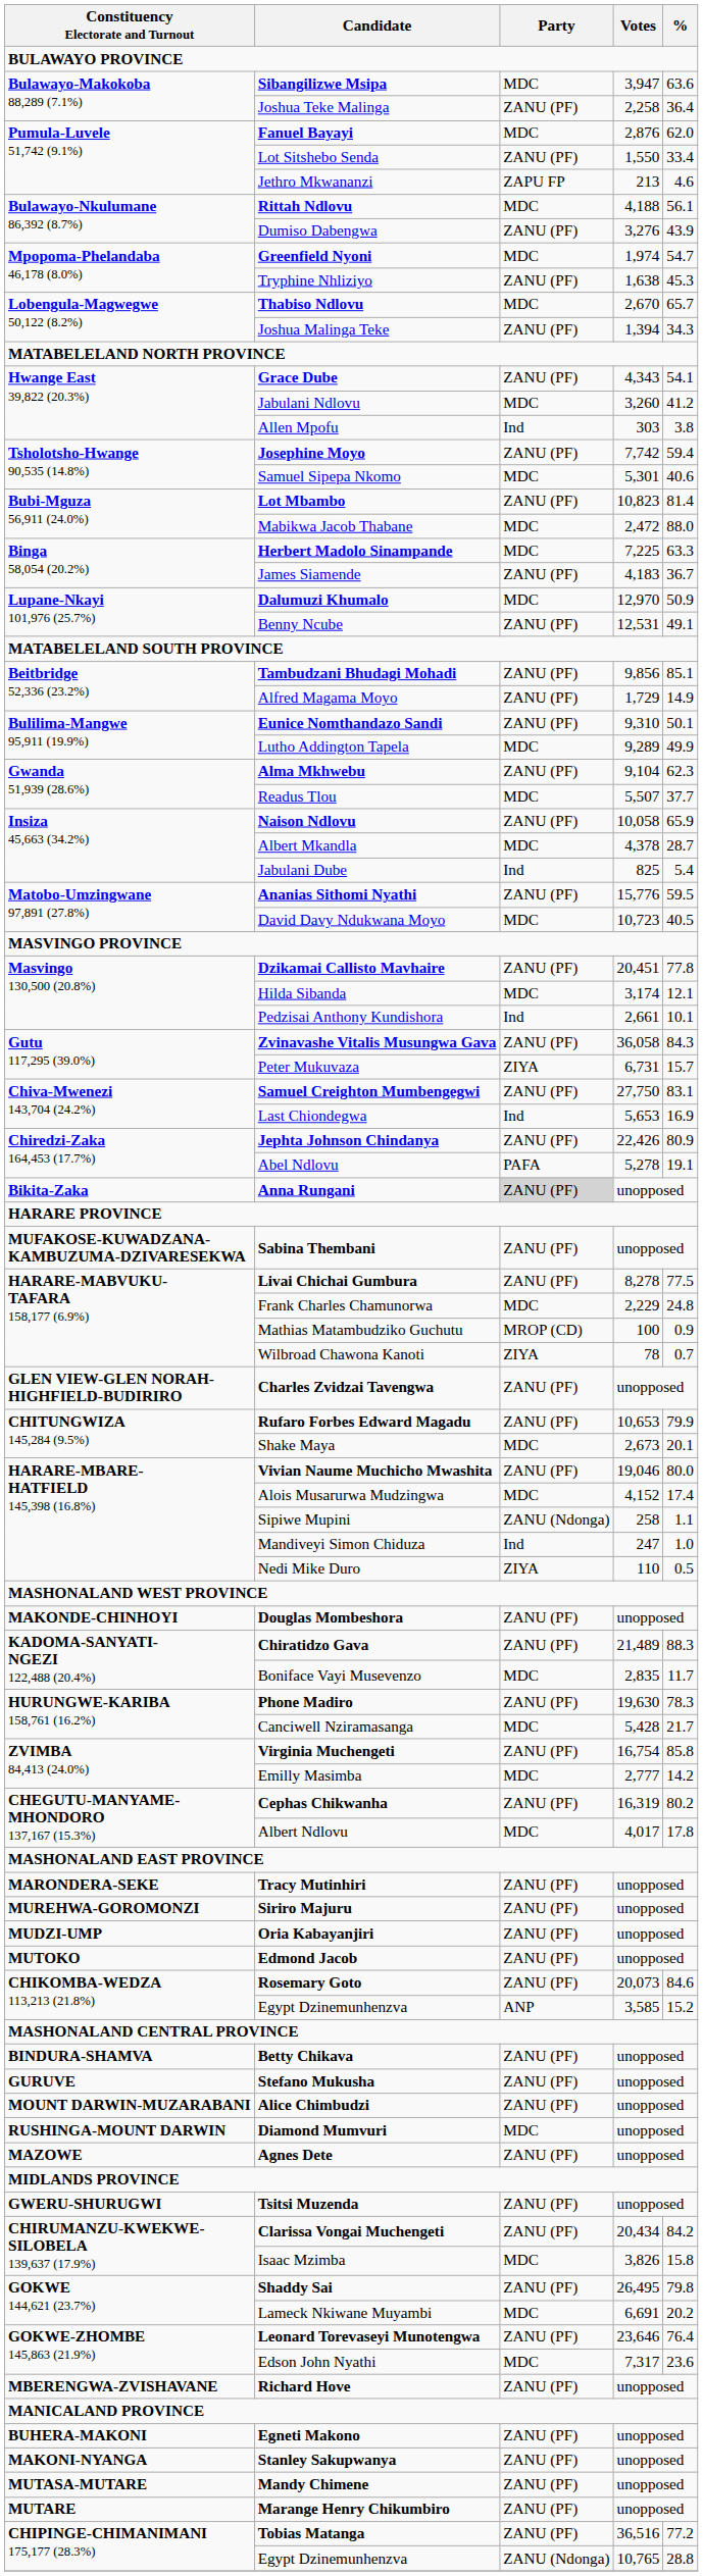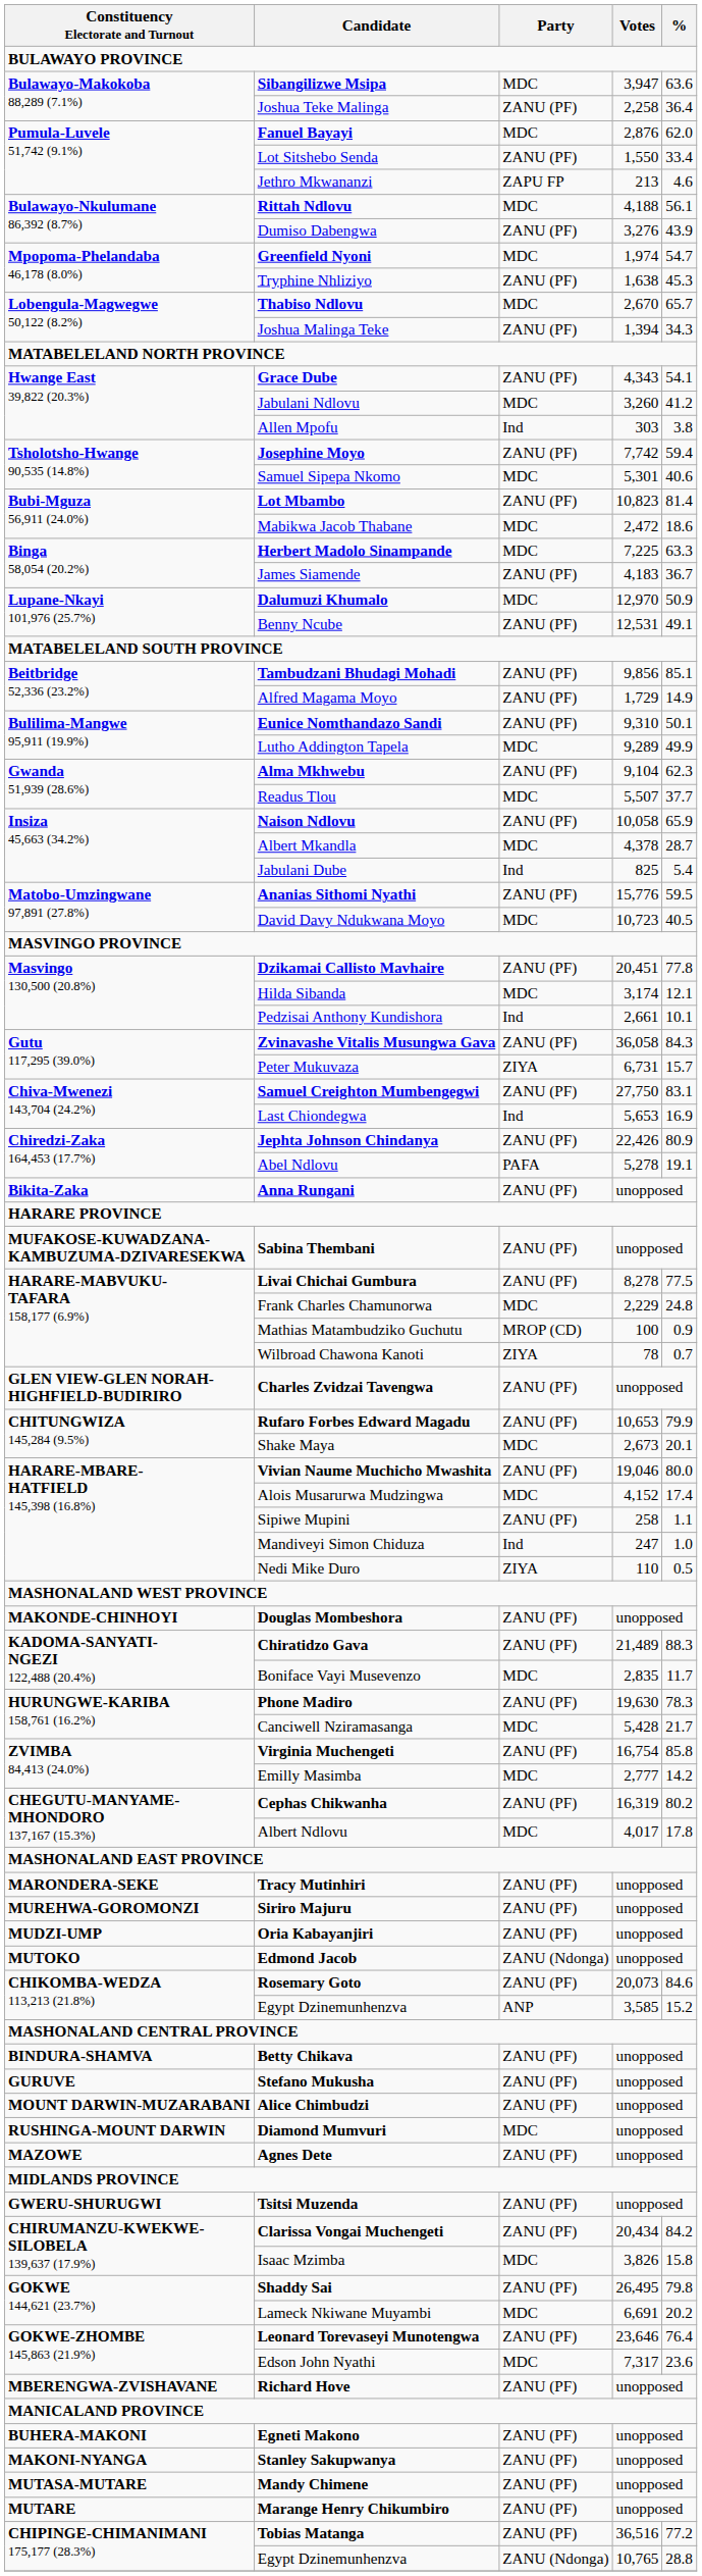 <table class=wikitable>
 <tr>
 <th>Constituency<br><small>Electorate and Turnout</small></th>
 <th>Candidate</th>
 <th>Party</th>
 <th>Votes</th>
 <th>%</th>
 </tr>
 <tr>
 <td colspan=5><strong>BULAWAYO PROVINCE</strong></td>
 </tr>
 <tr>
 <td valign="top" rowspan="2"><strong><a href='#'>Bulawayo-Makokoba</a></strong><br><small>88,289 (7.1%)</small></td>
 <td align="left"><strong><a href='#'>Sibangilizwe Msipa</a></strong></td>
 <td align="left">MDC</td>
 <td align="right">3,947</td>
 <td align="right">63.6</td>
 </tr>
 <tr>
 <td align="left"><a href='#'>Joshua Teke Malinga</a></td>
 <td align="left">ZANU (PF)</td>
 <td align="right">2,258</td>
 <td align="right">36.4</td>
 </tr>
 <tr>
 <td valign="top" rowspan="3"><strong><a href='#'>Pumula-Luvele</a></strong><br><small>51,742 (9.1%)</small></td>
 <td align="left"><strong><a href='#'>Fanuel Bayayi</a></strong></td>
 <td align="left">MDC</td>
 <td align="right">2,876</td>
 <td align="right">62.0</td>
 </tr>
 <tr>
 <td align="left"><a href='#'>Lot Sitshebo Senda</a></td>
 <td align="left">ZANU (PF)</td>
 <td align="right">1,550</td>
 <td align="right">33.4</td>
 </tr>
 <tr>
 <td align="left"><a href='#'>Jethro Mkwananzi</a></td>
 <td align="left">ZAPU FP</td>
 <td align="right">213</td>
 <td align="right">4.6</td>
 </tr>
 <tr>
 <td valign="top" rowspan="2"><strong><a href='#'>Bulawayo-Nkulumane</a></strong><br><small>86,392 (8.7%)</small></td>
 <td align="left"><strong><a href='#'>Rittah Ndlovu</a></strong></td>
 <td align="left">MDC</td>
 <td align="right">4,188</td>
 <td align="right">56.1</td>
 </tr>
 <tr>
 <td align="left"><a href='#'>Dumiso Dabengwa</a></td>
 <td align="left">ZANU (PF)</td>
 <td align="right">3,276</td>
 <td align="right">43.9</td>
 </tr>
 <tr>
 <td valign="top" rowspan="2"><strong><a href='#'>Mpopoma-Phelandaba</a></strong><br><small>46,178 (8.0%)</small></td>
 <td align="left"><strong><a href='#'>Greenfield Nyoni</a></strong></td>
 <td align="left">MDC</td>
 <td align="right">1,974</td>
 <td align="right">54.7</td>
 </tr>
 <tr>
 <td align="left"><a href='#'>Tryphine Nhliziyo</a></td>
 <td align="left">ZANU (PF)</td>
 <td align="right">1,638</td>
 <td align="right">45.3</td>
 </tr>
 <tr>
 <td valign="top" rowspan="2"><strong><a href='#'>Lobengula-Magwegwe</a></strong><br><small>50,122 (8.2%)</small></td>
 <td align="left"><strong><a href='#'>Thabiso Ndlovu</a></strong></td>
 <td align="left">MDC</td>
 <td align="right">2,670</td>
 <td align="right">65.7</td>
 </tr>
 <tr>
 <td align="left"><a href='#'>Joshua Malinga Teke</a></td>
 <td align="left">ZANU (PF)</td>
 <td align="right">1,394</td>
 <td align="right">34.3</td>
 </tr>
 <tr>
 <td colspan=5><strong>MATABELELAND NORTH PROVINCE</strong></td>
 </tr>
 <tr>
 <td valign="top" rowspan="3"><strong><a href='#'>Hwange East</a></strong><br><small>39,822 (20.3%)</small></td>
 <td align="left"><strong><a href='#'>Grace Dube</a></strong></td>
 <td align="left">ZANU (PF)</td>
 <td align="right">4,343</td>
 <td align="right">54.1</td>
 </tr>
 <tr>
 <td align="left"><a href='#'>Jabulani Ndlovu</a></td>
 <td align="left">MDC</td>
 <td align="right">3,260</td>
 <td align="right">41.2</td>
 </tr>
 <tr>
 <td align="left"><a href='#'>Allen Mpofu</a></td>
 <td align="left">Ind</td>
 <td align="right">303</td>
 <td align="right">3.8</td>
 </tr>
 <tr>
 <td valign="top" rowspan="2"><strong><a href='#'>Tsholotsho-Hwange</a></strong><br><small>90,535 (14.8%)</small></td>
 <td align="left"><strong><a href='#'>Josephine Moyo</a></strong></td>
 <td align="left">ZANU (PF)</td>
 <td align="right">7,742</td>
 <td align="right">59.4</td>
 </tr>
 <tr>
 <td align="left"><a href='#'>Samuel Sipepa Nkomo</a></td>
 <td align="left">MDC</td>
 <td align="right">5,301</td>
 <td align="right">40.6</td>
 </tr>
 <tr>
 <td valign="top" rowspan="2"><strong><a href='#'>Bubi-Mguza</a></strong><br><small>56,911 (24.0%)</small></td>
 <td align="left"><strong><a href='#'>Lot Mbambo</a></strong></td>
 <td align="left">ZANU (PF)</td>
 <td align="right">10,823</td>
 <td align="right">81.4</td>
 </tr>
 <tr>
 <td align="left"><a href='#'>Mabikwa Jacob Thabane</a></td>
 <td align="left">MDC</td>
 <td align="right">2,472</td>
-<td align="right">88.0</td>
+<td align="right">18.6</td>
 </tr>
 <tr>
 <td valign="top" rowspan="2"><strong><a href='#'>Binga</a></strong><br><small>58,054 (20.2%)</small></td>
 <td align="left"><strong><a href='#'>Herbert Madolo Sinampande</a></strong></td>
 <td align="left">MDC</td>
 <td align="right">7,225</td>
 <td align="right">63.3</td>
 </tr>
 <tr>
 <td align="left"><a href='#'>James Siamende</a></td>
 <td align="left">ZANU (PF)</td>
 <td align="right">4,183</td>
 <td align="right">36.7</td>
 </tr>
 <tr>
 <td valign="top" rowspan="2"><strong><a href='#'>Lupane-Nkayi</a></strong><br><small>101,976 (25.7%)</small></td>
 <td align="left"><strong><a href='#'>Dalumuzi Khumalo</a></strong></td>
 <td align="left">MDC</td>
 <td align="right">12,970</td>
 <td align="right">50.9</td>
 </tr>
 <tr>
 <td align="left"><a href='#'>Benny Ncube</a></td>
 <td align="left">ZANU (PF)</td>
 <td align="right">12,531</td>
 <td align="right">49.1</td>
 </tr>
 <tr>
 <td colspan=5><strong>MATABELELAND SOUTH PROVINCE</strong></td>
 </tr>
 <tr>
 <td valign="top" rowspan="2"><strong><a href='#'>Beitbridge</a></strong><br><small>52,336 (23.2%)</small></td>
 <td align="left"><strong><a href='#'>Tambudzani Bhudagi Mohadi</a></strong></td>
 <td align="left">ZANU (PF)</td>
 <td align="right">9,856</td>
 <td align="right">85.1</td>
 </tr>
 <tr>
 <td align="left"><a href='#'>Alfred Magama Moyo</a></td>
 <td align="left">ZANU (PF)</td>
 <td align="right">1,729</td>
 <td align="right">14.9</td>
 </tr>
 <tr>
 <td valign="top" rowspan="2"><strong><a href='#'>Bulilima-Mangwe</a></strong><br><small>95,911 (19.9%)</small></td>
 <td align="left"><strong><a href='#'>Eunice Nomthandazo Sandi</a></strong></td>
 <td align="left">ZANU (PF)</td>
 <td align="right">9,310</td>
 <td align="right">50.1</td>
 </tr>
 <tr>
 <td align="left"><a href='#'>Lutho Addington Tapela</a></td>
 <td align="left">MDC</td>
 <td align="right">9,289</td>
 <td align="right">49.9</td>
 </tr>
 <tr>
 <td valign="top" rowspan="2"><strong><a href='#'>Gwanda</a></strong><br><small>51,939 (28.6%)</small></td>
 <td align="left"><strong><a href='#'>Alma Mkhwebu</a></strong></td>
 <td align="left">ZANU (PF)</td>
 <td align="right">9,104</td>
 <td align="right">62.3</td>
 </tr>
 <tr>
 <td align="left"><a href='#'>Readus Tlou</a></td>
 <td align="left">MDC</td>
 <td align="right">5,507</td>
 <td align="right">37.7</td>
 </tr>
 <tr>
 <td valign="top" rowspan="3"><strong><a href='#'>Insiza</a></strong><br><small>45,663 (34.2%)</small></td>
 <td align="left"><strong><a href='#'>Naison Ndlovu</a></strong></td>
 <td align="left">ZANU (PF)</td>
 <td align="right">10,058</td>
 <td align="right">65.9</td>
 </tr>
 <tr>
 <td align="left"><a href='#'>Albert Mkandla</a></td>
 <td align="left">MDC</td>
 <td align="right">4,378</td>
 <td align="right">28.7</td>
 </tr>
 <tr>
 <td align="left"><a href='#'>Jabulani Dube</a></td>
 <td align="left">Ind</td>
 <td align="right">825</td>
 <td align="right">5.4</td>
 </tr>
 <tr>
 <td valign="top" rowspan="2"><strong><a href='#'>Matobo-Umzingwane</a></strong><br><small>97,891 (27.8%)</small></td>
 <td align="left"><strong><a href='#'>Ananias Sithomi Nyathi</a></strong></td>
 <td align="left">ZANU (PF)</td>
 <td align="right">15,776</td>
 <td align="right">59.5</td>
 </tr>
 <tr>
 <td align="left"><a href='#'>David Davy Ndukwana Moyo</a></td>
 <td align="left">MDC</td>
 <td align="right">10,723</td>
 <td align="right">40.5</td>
 </tr>
 <tr>
 <td colspan=5><strong>MASVINGO PROVINCE</strong></td>
 </tr>
 <tr>
 <td valign="top" rowspan="3"><strong><a href='#'>Masvingo</a></strong><br><small>130,500 (20.8%)</small></td>
 <td align="left"><strong><a href='#'>Dzikamai Callisto Mavhaire</a></strong></td>
 <td align="left">ZANU (PF)</td>
 <td align="right">20,451</td>
 <td align="right">77.8</td>
 </tr>
 <tr>
 <td align="left"><a href='#'>Hilda Sibanda</a></td>
 <td align="left">MDC</td>
 <td align="right">3,174</td>
 <td align="right">12.1</td>
 </tr>
 <tr>
 <td align="left"><a href='#'>Pedzisai Anthony Kundishora</a></td>
 <td align="left">Ind</td>
 <td align="right">2,661</td>
 <td align="right">10.1</td>
 </tr>
 <tr>
 <td valign="top" rowspan="2"><strong><a href='#'>Gutu</a></strong><br><small>117,295 (39.0%)</small></td>
 <td align="left"><strong><a href='#'>Zvinavashe Vitalis Musungwa Gava</a></strong></td>
 <td align="left">ZANU (PF)</td>
 <td align="right">36,058</td>
 <td align="right">84.3</td>
 </tr>
 <tr>
 <td align="left"><a href='#'>Peter Mukuvaza</a></td>
 <td align="left">ZIYA</td>
 <td align="right">6,731</td>
 <td align="right">15.7</td>
 </tr>
 <tr>
 <td valign="top" rowspan="2"><strong><a href='#'>Chiva-Mwenezi</a></strong><br><small>143,704 (24.2%)</small></td>
 <td align="left"><strong><a href='#'>Samuel Creighton Mumbengegwi</a></strong></td>
 <td align="left">ZANU (PF)</td>
 <td align="right">27,750</td>
 <td align="right">83.1</td>
 </tr>
 <tr>
 <td align="left"><a href='#'>Last Chiondegwa</a></td>
 <td align="left">Ind</td>
 <td align="right">5,653</td>
 <td align="right">16.9</td>
 </tr>
 <tr>
 <td valign="top" rowspan="2"><strong><a href='#'>Chiredzi-Zaka</a></strong><br><small>164,453 (17.7%)</small></td>
 <td align="left"><strong><a href='#'>Jephta Johnson Chindanya</a></strong></td>
 <td align="left">ZANU (PF)</td>
 <td align="right">22,426</td>
 <td align="right">80.9</td>
 </tr>
 <tr>
 <td align="left"><a href='#'>Abel Ndlovu</a></td>
 <td align="left">PAFA</td>
 <td align="right">5,278</td>
 <td align="right">19.1</td>
 </tr>
 <tr>
 <td valign="top"><strong><a href='#'>Bikita-Zaka</a></strong></td>
 <td align="left"><strong><a href='#'>Anna Rungani</a></strong></td>
-<td align="left" style="background: lightgrey;">ZANU (PF)</td>
+<td align="left">ZANU (PF)</td>
 <td colspan=2>unopposed</td>
 </tr>
 <tr>
 <td colspan=5><strong>HARARE PROVINCE</strong></td>
 </tr>
 <tr>
 <td valign="top"><strong>MUFAKOSE-KUWADZANA-<br>KAMBUZUMA-DZIVARESEKWA</strong></td>
 <td align="left"><strong>Sabina Thembani</strong></td>
 <td align="left">ZANU (PF)</td>
 <td colspan=2>unopposed</td>
 </tr>
 <tr>
 <td valign="top" rowspan="4"><strong>HARARE-MABVUKU-<br>TAFARA</strong><br><small>158,177 (6.9%)</small></td>
 <td align="left"><strong>Livai Chichai Gumbura</strong></td>
 <td align="left">ZANU (PF)</td>
 <td align="right">8,278</td>
 <td align="right">77.5</td>
 </tr>
 <tr>
 <td align="left">Frank Charles Chamunorwa</td>
 <td align="left">MDC</td>
 <td align="right">2,229</td>
 <td align="right">24.8</td>
 </tr>
 <tr>
 <td align="left">Mathias Matambudziko Guchutu</td>
 <td align="left">MROP (CD)</td>
 <td align="right">100</td>
 <td align="right">0.9</td>
 </tr>
 <tr>
 <td align="left">Wilbroad Chawona Kanoti</td>
 <td align="left">ZIYA</td>
 <td align="right">78</td>
 <td align="right">0.7</td>
 </tr>
 <tr>
 <td valign="top"><strong>GLEN VIEW-GLEN NORAH-<br>HIGHFIELD-BUDIRIRO</strong></td>
 <td align="left"><strong>Charles Zvidzai Tavengwa</strong></td>
 <td align="left">ZANU (PF)</td>
 <td colspan=2>unopposed</td>
 </tr>
 <tr>
 <td valign="top" rowspan="2"><strong>CHITUNGWIZA</strong><br><small>145,284 (9.5%)</small></td>
 <td align="left"><strong>Rufaro Forbes Edward Magadu</strong></td>
 <td align="left">ZANU (PF)</td>
 <td align="right">10,653</td>
 <td align="right">79.9</td>
 </tr>
 <tr>
 <td align="left">Shake Maya</td>
 <td align="left">MDC</td>
 <td align="right">2,673</td>
 <td align="right">20.1</td>
 </tr>
 <tr>
 <td valign="top" rowspan="5"><strong>HARARE-MBARE-<br>HATFIELD</strong><br><small>145,398 (16.8%)</small></td>
 <td align="left"><strong>Vivian Naume Muchicho Mwashita</strong></td>
 <td align="left">ZANU (PF)</td>
 <td align="right">19,046</td>
 <td align="right">80.0</td>
 </tr>
 <tr>
 <td align="left">Alois Musarurwa Mudzingwa</td>
 <td align="left">MDC</td>
 <td align="right">4,152</td>
 <td align="right">17.4</td>
 </tr>
 <tr>
 <td align="left">Sipiwe Mupini</td>
-<td align="left">ZANU (Ndonga)</td>
+<td align="left">ZANU (PF)</td>
 <td align="right">258</td>
 <td align="right">1.1</td>
 </tr>
 <tr>
 <td align="left">Mandiveyi Simon Chiduza</td>
 <td align="left">Ind</td>
 <td align="right">247</td>
 <td align="right">1.0</td>
 </tr>
 <tr>
 <td align="left">Nedi Mike Duro</td>
 <td align="left">ZIYA</td>
 <td align="right">110</td>
 <td align="right">0.5</td>
 </tr>
 <tr>
 <td colspan=5><strong>MASHONALAND WEST PROVINCE</strong></td>
 </tr>
 <tr>
 <td valign="top"><strong>MAKONDE-CHINHOYI</strong></td>
 <td align="left"><strong>Douglas Mombeshora</strong></td>
 <td align="left">ZANU (PF)</td>
 <td colspan=2>unopposed</td>
 </tr>
 <tr>
 <td valign="top" rowspan="2"><strong>KADOMA-SANYATI-<br>NGEZI</strong><br><small>122,488 (20.4%)</small></td>
 <td align="left"><strong>Chiratidzo Gava</strong></td>
 <td align="left">ZANU (PF)</td>
 <td align="right">21,489</td>
 <td align="right">88.3</td>
 </tr>
 <tr>
 <td align="left">Boniface Vayi Musevenzo</td>
 <td align="left">MDC</td>
 <td align="right">2,835</td>
 <td align="right">11.7</td>
 </tr>
 <tr>
 <td valign="top" rowspan="2"><strong>HURUNGWE-KARIBA</strong><br><small>158,761 (16.2%)</small></td>
 <td align="left"><strong>Phone Madiro</strong></td>
 <td align="left">ZANU (PF)</td>
 <td align="right">19,630</td>
 <td align="right">78.3</td>
 </tr>
 <tr>
 <td align="left">Canciwell Nziramasanga</td>
 <td align="left">MDC</td>
 <td align="right">5,428</td>
 <td align="right">21.7</td>
 </tr>
 <tr>
 <td valign="top" rowspan="2"><strong>ZVIMBA</strong><br><small>84,413 (24.0%)</small></td>
 <td align="left"><strong>Virginia Muchengeti</strong></td>
 <td align="left">ZANU (PF)</td>
 <td align="right">16,754</td>
 <td align="right">85.8</td>
 </tr>
 <tr>
 <td align="left">Emilly Masimba</td>
 <td align="left">MDC</td>
 <td align="right">2,777</td>
 <td align="right">14.2</td>
 </tr>
 <tr>
 <td valign="top" rowspan="2"><strong>CHEGUTU-MANYAME-<br>MHONDORO</strong><br><small>137,167 (15.3%)</small></td>
 <td align="left"><strong>Cephas Chikwanha</strong></td>
 <td align="left">ZANU (PF)</td>
 <td align="right">16,319</td>
 <td align="right">80.2</td>
 </tr>
 <tr>
 <td align="left">Albert Ndlovu</td>
 <td align="left">MDC</td>
 <td align="right">4,017</td>
 <td align="right">17.8</td>
 </tr>
 <tr>
 <td colspan=5><strong>MASHONALAND EAST PROVINCE</strong></td>
 </tr>
 <tr>
 <td valign="top"><strong>MARONDERA-SEKE</strong></td>
 <td align="left"><strong>Tracy Mutinhiri</strong></td>
 <td align="left">ZANU (PF)</td>
 <td colspan=2>unopposed</td>
 </tr>
 <tr>
 <td valign="top"><strong>MUREHWA-GOROMONZI</strong></td>
 <td align="left"><strong>Siriro Majuru</strong></td>
 <td align="left">ZANU (PF)</td>
 <td colspan=2>unopposed</td>
 </tr>
 <tr>
 <td valign="top"><strong>MUDZI-UMP</strong></td>
 <td align="left"><strong>Oria Kabayanjiri</strong></td>
 <td align="left">ZANU (PF)</td>
 <td colspan=2>unopposed</td>
 </tr>
 <tr>
 <td valign="top"><strong>MUTOKO</strong></td>
 <td align="left"><strong>Edmond Jacob</strong></td>
-<td align="left">ZANU (PF)</td>
+<td align="left">ZANU (Ndonga)</td>
 <td colspan=2>unopposed</td>
 </tr>
 <tr>
 <td valign="top" rowspan="2"><strong>CHIKOMBA-WEDZA</strong><br><small>113,213 (21.8%)</small></td>
 <td align="left"><strong>Rosemary Goto</strong></td>
 <td align="left">ZANU (PF)</td>
 <td align="right">20,073</td>
 <td align="right">84.6</td>
 </tr>
 <tr>
 <td align="left">Egypt Dzinemunhenzva</td>
 <td align="left">ANP</td>
 <td align="right">3,585</td>
 <td align="right">15.2</td>
 </tr>
 <tr>
 <td colspan=5><strong>MASHONALAND CENTRAL PROVINCE</strong></td>
 </tr>
 <tr>
 <td valign="top"><strong>BINDURA-SHAMVA</strong></td>
 <td align="left"><strong>Betty Chikava</strong></td>
 <td align="left">ZANU (PF)</td>
 <td colspan=2>unopposed</td>
 </tr>
 <tr>
 <td valign="top"><strong>GURUVE</strong></td>
 <td align="left"><strong>Stefano Mukusha</strong></td>
 <td align="left">ZANU (PF)</td>
 <td colspan=2>unopposed</td>
 </tr>
 <tr>
 <td valign="top"><strong>MOUNT DARWIN-MUZARABANI</strong></td>
 <td align="left"><strong>Alice Chimbudzi</strong></td>
 <td align="left">ZANU (PF)</td>
 <td colspan=2>unopposed</td>
 </tr>
 <tr>
 <td valign="top"><strong>RUSHINGA-MOUNT DARWIN</strong></td>
 <td align="left"><strong>Diamond Mumvuri</strong></td>
 <td align="left">MDC</td>
 <td colspan=2>unopposed</td>
 </tr>
 <tr>
 <td valign="top"><strong>MAZOWE</strong></td>
 <td align="left"><strong>Agnes Dete</strong></td>
 <td align="left">ZANU (PF)</td>
 <td colspan=2>unopposed</td>
 </tr>
 <tr>
 <td colspan=5><strong>MIDLANDS PROVINCE</strong></td>
 </tr>
 <tr>
 <td valign="top"><strong>GWERU-SHURUGWI</strong></td>
 <td align="left"><strong>Tsitsi Muzenda</strong></td>
 <td align="left">ZANU (PF)</td>
 <td colspan=2>unopposed</td>
 </tr>
 <tr>
 <td valign="top" rowspan="2"><strong>CHIRUMANZU-KWEKWE-<br>SILOBELA</strong><br><small>139,637 (17.9%)</small></td>
 <td align="left"><strong>Clarissa Vongai Muchengeti</strong></td>
 <td align="left">ZANU (PF)</td>
 <td align="right">20,434</td>
 <td align="right">84.2</td>
 </tr>
 <tr>
 <td align="left">Isaac Mzimba</td>
 <td align="left">MDC</td>
 <td align="right">3,826</td>
 <td align="right">15.8</td>
 </tr>
 <tr>
 <td valign="top" rowspan="2"><strong>GOKWE</strong><br><small>144,621 (23.7%)</small></td>
 <td align="left"><strong>Shaddy Sai</strong></td>
 <td align="left">ZANU (PF)</td>
 <td align="right">26,495</td>
 <td align="right">79.8</td>
 </tr>
 <tr>
 <td align="left">Lameck Nkiwane Muyambi</td>
 <td align="left">MDC</td>
 <td align="right">6,691</td>
 <td align="right">20.2</td>
 </tr>
 <tr>
 <td valign="top" rowspan="2"><strong>GOKWE-ZHOMBE</strong><br><small>145,863 (21.9%)</small></td>
 <td align="left"><strong>Leonard Torevaseyi Munotengwa</strong></td>
 <td align="left">ZANU (PF)</td>
 <td align="right">23,646</td>
 <td align="right">76.4</td>
 </tr>
 <tr>
 <td align="left">Edson John Nyathi</td>
 <td align="left">MDC</td>
 <td align="right">7,317</td>
 <td align="right">23.6</td>
 </tr>
 <tr>
 <td valign="top"><strong>MBERENGWA-ZVISHAVANE</strong></td>
 <td align="left"><strong>Richard Hove</strong></td>
 <td align="left">ZANU (PF)</td>
 <td colspan=2>unopposed</td>
 </tr>
 <tr>
 <td colspan=5><strong>MANICALAND PROVINCE</strong></td>
 </tr>
 <tr>
 <td valign="top"><strong>BUHERA-MAKONI</strong></td>
 <td align="left"><strong>Egneti Makono</strong></td>
 <td align="left">ZANU (PF)</td>
 <td colspan=2>unopposed</td>
 </tr>
 <tr>
 <td valign="top"><strong>MAKONI-NYANGA</strong></td>
 <td align="left"><strong>Stanley Sakupwanya</strong></td>
 <td align="left">ZANU (PF)</td>
 <td colspan=2>unopposed</td>
 </tr>
 <tr>
 <td valign="top"><strong>MUTASA-MUTARE</strong></td>
 <td align="left"><strong>Mandy Chimene</strong></td>
 <td align="left">ZANU (PF)</td>
 <td colspan=2>unopposed</td>
 </tr>
 <tr>
 <td valign="top"><strong>MUTARE</strong></td>
 <td align="left"><strong>Marange Henry Chikumbiro</strong></td>
 <td align="left">ZANU (PF)</td>
 <td colspan=2>unopposed</td>
 </tr>
 <tr>
 <td valign="top" rowspan="2"><strong>CHIPINGE-CHIMANIMANI</strong><br><small>175,177 (28.3%)</small></td>
 <td align="left"><strong>Tobias Matanga</strong></td>
 <td align="left">ZANU (PF)</td>
 <td align="right">36,516</td>
 <td align="right">77.2</td>
 </tr>
 <tr>
 <td align="left">Egypt Dzinemunhenzva</td>
 <td align="left">ZANU (Ndonga)</td>
 <td align="right">10,765</td>
 <td align="right">28.8</td>
 </tr>
 <tr>
 </tr>
 </table>
